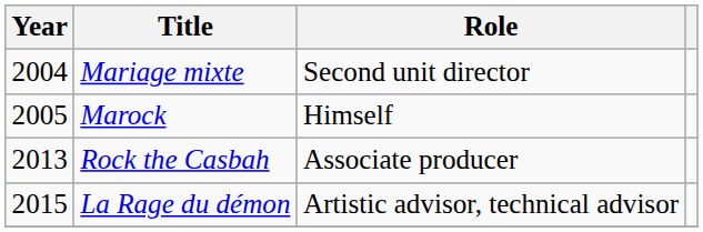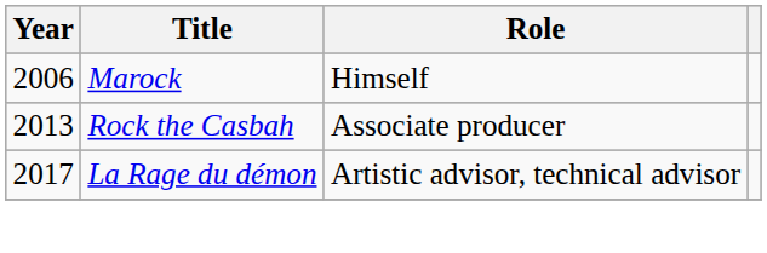 <table class="wikitable plainrowheaders">
 <tr>
 <th>Year</th>
 <th>Title</th>
 <th>Role</th>
 <th></th>
 </tr>
 <tr>
-<td>2004</td>
-<td><em><a href='#'>Mariage mixte</a></em></td>
-<td>Second unit director</td>
-<td style="text-align:center;"></td>
-</tr>
-<tr>
-<td>2005</td>
+<td>2006</td>
 <td><em><a href='#'>Marock</a></em></td>
 <td>Himself</td>
 <td style="text-align:center;"></td>
 </tr>
 <tr>
 <td>2013</td>
 <td><em><a href='#'>Rock the Casbah</a></em></td>
 <td>Associate producer</td>
 <td style="text-align:center;"></td>
 </tr>
 <tr>
-<td>2015</td>
+<td>2017</td>
 <td><em><a href='#'>La Rage du démon</a></em></td>
 <td>Artistic advisor, technical advisor</td>
 <td style="text-align:center;"></td>
 </tr>
 <tr>
 </tr>
 </table>
